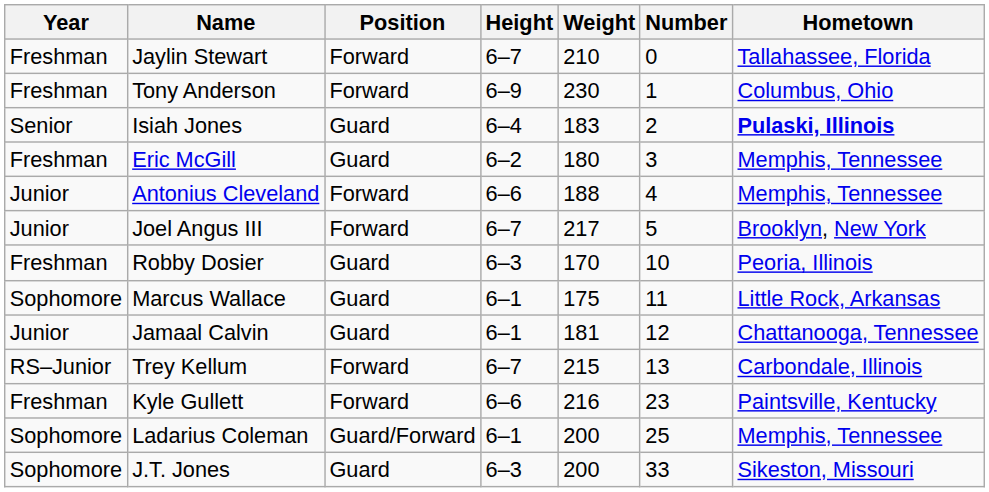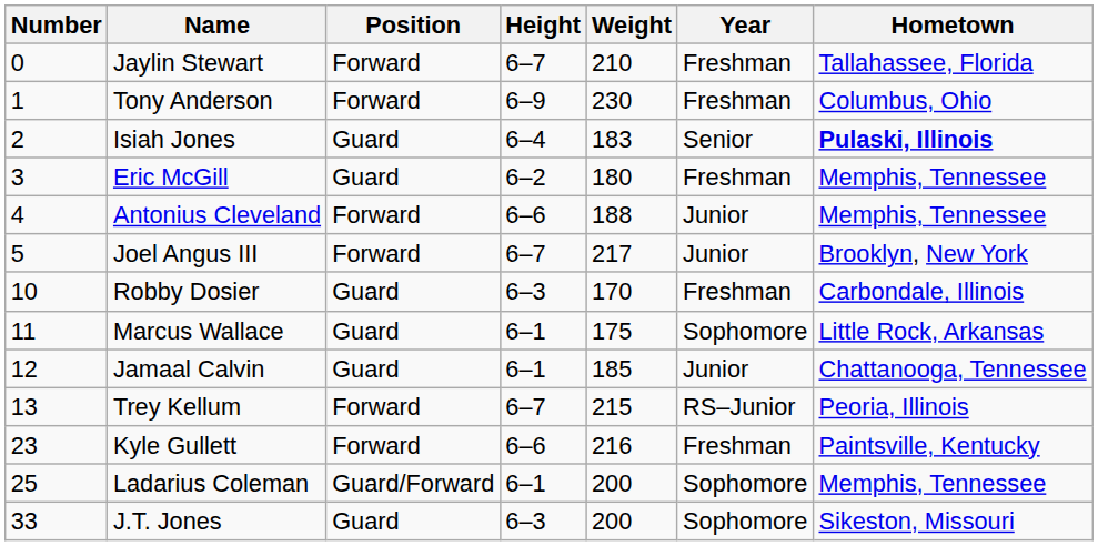 <table class="wikitable sortable" style="font-size: 95%;">
 <tr>
-<th>Year</th>
+<th>Number</th>
 <th>Name</th>
 <th>Position</th>
 <th>Height</th>
 <th>Weight</th>
-<th>Number</th>
+<th>Year</th>
 <th>Hometown</th>
 </tr>
 <tr>
-<td>Freshman</td>
+<td>0</td>
 <td>Jaylin Stewart</td>
 <td>Forward</td>
 <td>6–7</td>
 <td>210</td>
-<td>0</td>
+<td>Freshman</td>
 <td><a href='#'>Tallahassee, Florida</a></td>
 </tr>
 <tr>
-<td>Freshman</td>
+<td>1</td>
 <td>Tony Anderson</td>
 <td>Forward</td>
 <td>6–9</td>
 <td>230</td>
-<td>1</td>
+<td>Freshman</td>
 <td><a href='#'>Columbus, Ohio</a></td>
 </tr>
 <tr>
-<td>Senior</td>
+<td>2</td>
 <td>Isiah Jones</td>
 <td>Guard</td>
 <td>6–4</td>
 <td>183</td>
-<td>2</td>
+<td>Senior</td>
 <td><strong><a href='#'>Pulaski, Illinois</a></strong></td>
 </tr>
 <tr>
-<td>Freshman</td>
+<td>3</td>
 <td><a href='#'>Eric McGill</a></td>
 <td>Guard</td>
 <td>6–2</td>
 <td>180</td>
-<td>3</td>
+<td>Freshman</td>
 <td><a href='#'>Memphis, Tennessee</a></td>
 </tr>
 <tr>
-<td>Junior</td>
+<td>4</td>
 <td><a href='#'>Antonius Cleveland</a></td>
 <td>Forward</td>
 <td>6–6</td>
 <td>188</td>
-<td>4</td>
+<td>Junior</td>
 <td><a href='#'>Memphis, Tennessee</a></td>
 </tr>
 <tr>
-<td>Junior</td>
+<td>5</td>
 <td>Joel Angus III</td>
 <td>Forward</td>
 <td>6–7</td>
 <td>217</td>
-<td>5</td>
+<td>Junior</td>
 <td><a href='#'>Brooklyn</a>, <a href='#'>New York</a></td>
 </tr>
 <tr>
-<td>Freshman</td>
+<td>10</td>
 <td>Robby Dosier</td>
 <td>Guard</td>
 <td>6–3</td>
 <td>170</td>
-<td>10</td>
-<td><a href='#'>Peoria, Illinois</a></td>
+<td>Freshman</td>
+<td><a href='#'>Carbondale, Illinois</a></td>
 </tr>
 <tr>
-<td>Sophomore</td>
+<td>11</td>
 <td>Marcus Wallace</td>
 <td>Guard</td>
 <td>6–1</td>
 <td>175</td>
-<td>11</td>
+<td>Sophomore</td>
 <td><a href='#'>Little Rock, Arkansas</a></td>
 </tr>
 <tr>
-<td>Junior</td>
+<td>12</td>
 <td>Jamaal Calvin</td>
 <td>Guard</td>
 <td>6–1</td>
-<td>181</td>
-<td>12</td>
+<td>185</td>
+<td>Junior</td>
 <td><a href='#'>Chattanooga, Tennessee</a></td>
 </tr>
 <tr>
-<td>RS–Junior</td>
+<td>13</td>
 <td>Trey Kellum</td>
 <td>Forward</td>
 <td>6–7</td>
 <td>215</td>
-<td>13</td>
-<td><a href='#'>Carbondale, Illinois</a></td>
+<td>RS–Junior</td>
+<td><a href='#'>Peoria, Illinois</a></td>
 </tr>
 <tr>
-<td>Freshman</td>
+<td>23</td>
 <td>Kyle Gullett</td>
 <td>Forward</td>
 <td>6–6</td>
 <td>216</td>
-<td>23</td>
+<td>Freshman</td>
 <td><a href='#'>Paintsville, Kentucky</a></td>
 </tr>
 <tr>
-<td>Sophomore</td>
+<td>25</td>
 <td>Ladarius Coleman</td>
 <td>Guard/Forward</td>
 <td>6–1</td>
 <td>200</td>
-<td>25</td>
+<td>Sophomore</td>
 <td><a href='#'>Memphis, Tennessee</a></td>
 </tr>
 <tr>
-<td>Sophomore</td>
+<td>33</td>
 <td>J.T. Jones</td>
 <td>Guard</td>
 <td>6–3</td>
 <td>200</td>
-<td>33</td>
+<td>Sophomore</td>
 <td><a href='#'>Sikeston, Missouri</a></td>
 </tr>
 </table>
